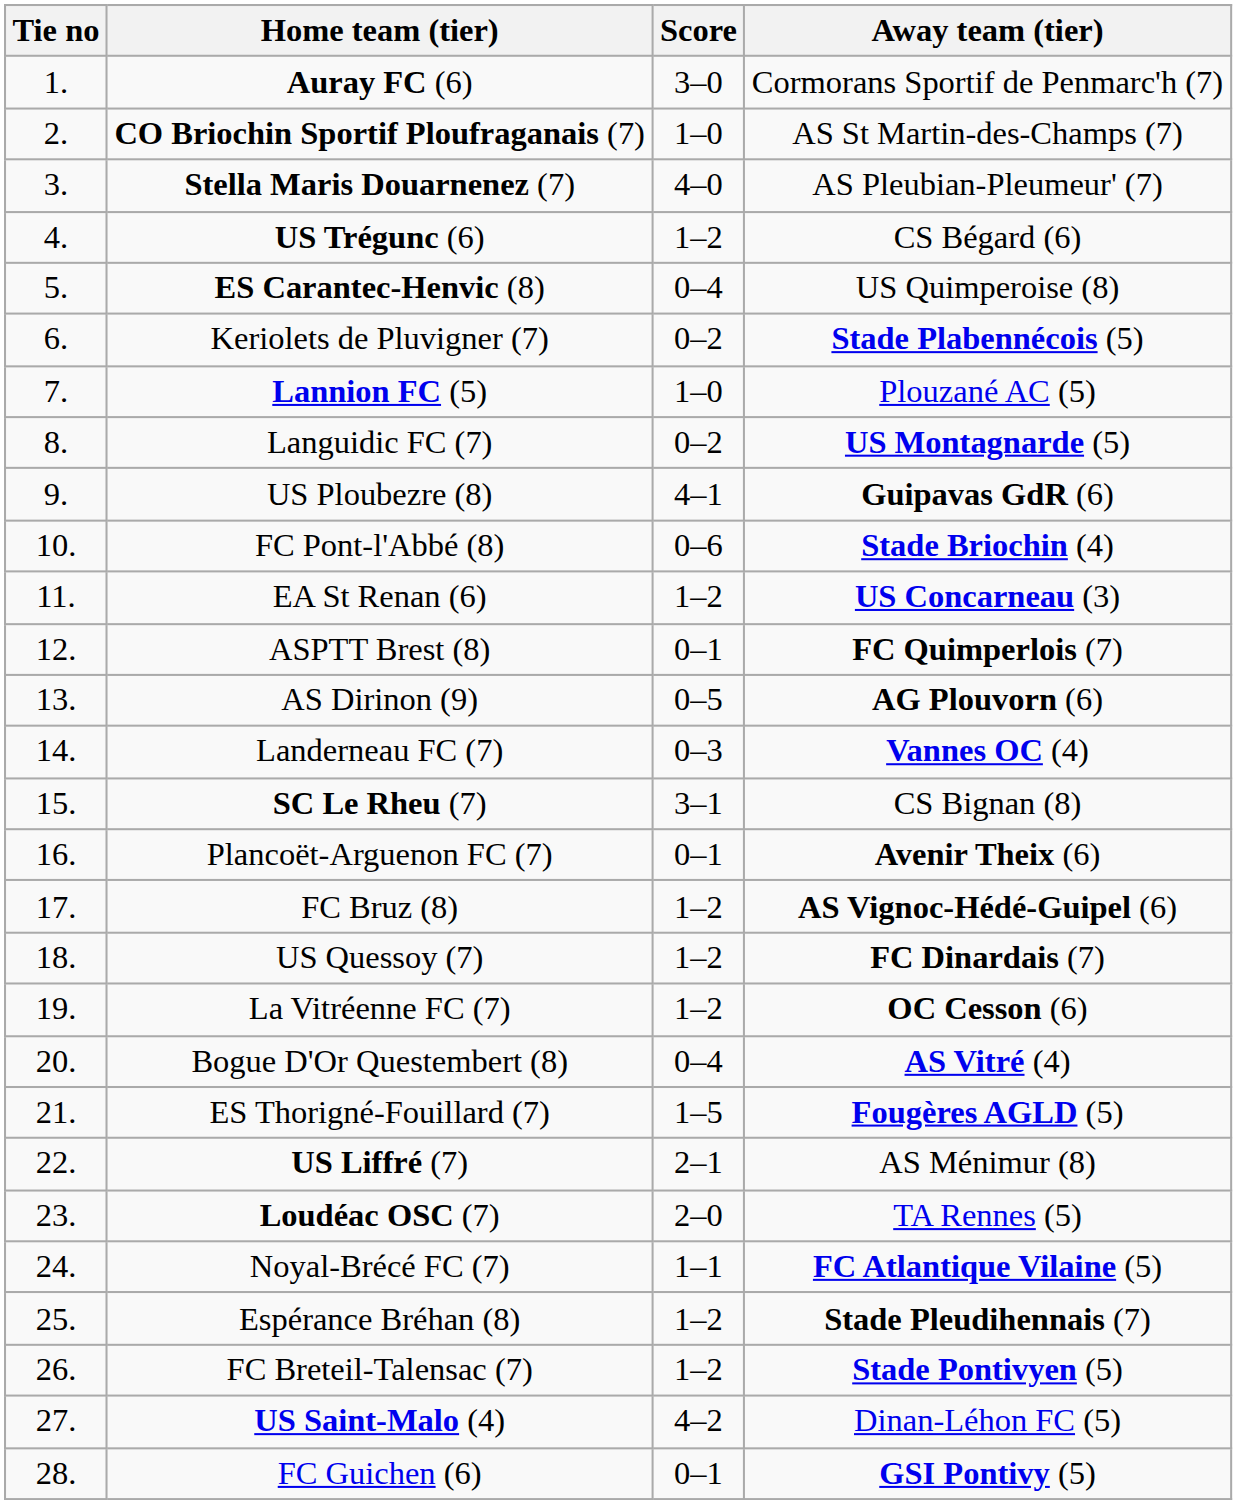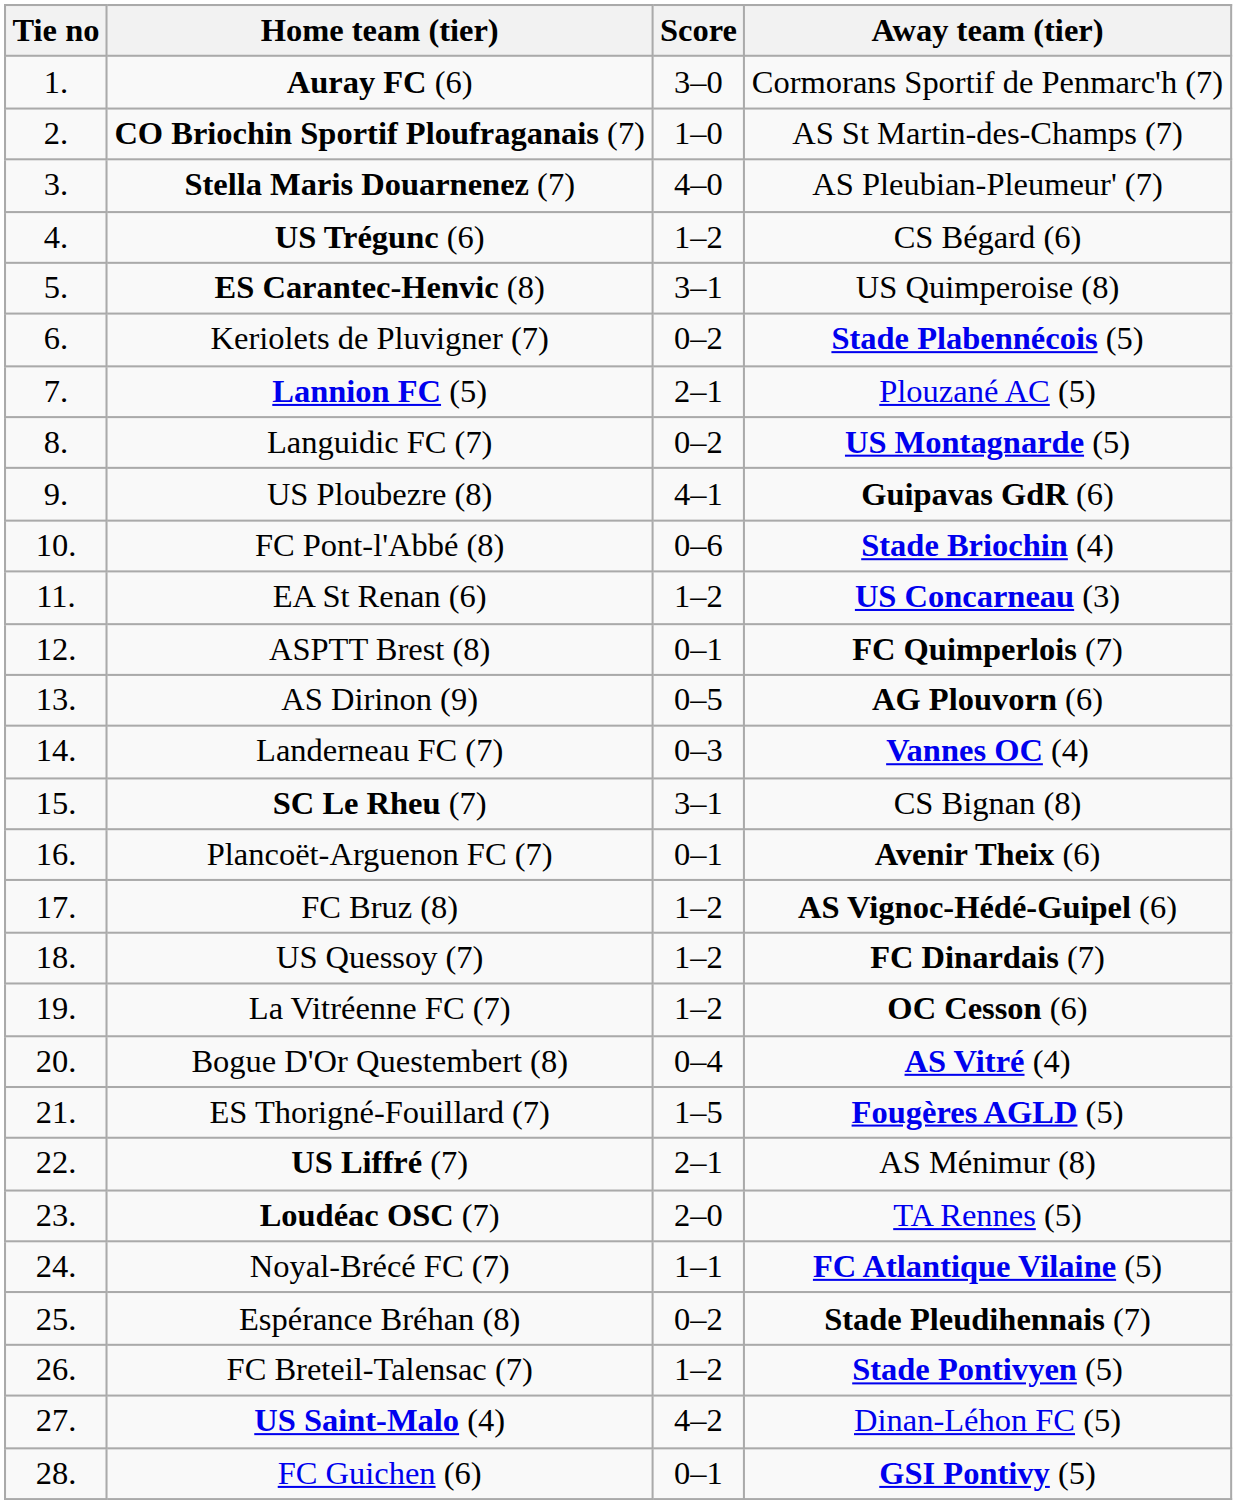 <table class="wikitable" style="text-align: center">
 <tr>
 <th>Tie no</th>
 <th>Home team (tier)</th>
 <th>Score</th>
 <th>Away team (tier)</th>
 </tr>
 <tr>
 <td>1.</td>
 <td><strong>Auray FC</strong> (6)</td>
 <td>3–0</td>
 <td>Cormorans Sportif de Penmarc'h (7)</td>
 </tr>
 <tr>
 <td>2.</td>
 <td><strong>CO Briochin Sportif Ploufraganais</strong> (7)</td>
 <td>1–0</td>
 <td>AS St Martin-des-Champs (7)</td>
 </tr>
 <tr>
 <td>3.</td>
 <td><strong>Stella Maris Douarnenez</strong> (7)</td>
 <td>4–0</td>
 <td>AS Pleubian-Pleumeur' (7)</td>
 </tr>
 <tr>
 <td>4.</td>
 <td><strong>US Trégunc</strong> (6)</td>
 <td>1–2</td>
 <td>CS Bégard (6)</td>
 </tr>
 <tr>
 <td>5.</td>
 <td><strong>ES Carantec-Henvic</strong> (8)</td>
-<td>0–4</td>
+<td>3–1</td>
 <td>US Quimperoise (8)</td>
 </tr>
 <tr>
 <td>6.</td>
 <td>Keriolets de Pluvigner (7)</td>
 <td>0–2</td>
 <td><strong><a href='#'>Stade Plabennécois</a></strong> (5)</td>
 </tr>
 <tr>
 <td>7.</td>
 <td><strong><a href='#'>Lannion FC</a></strong> (5)</td>
-<td>1–0</td>
+<td>2–1</td>
 <td><a href='#'>Plouzané AC</a> (5)</td>
 </tr>
 <tr>
 <td>8.</td>
 <td>Languidic FC (7)</td>
 <td>0–2</td>
 <td><strong><a href='#'>US Montagnarde</a></strong> (5)</td>
 </tr>
 <tr>
 <td>9.</td>
 <td>US Ploubezre (8)</td>
 <td>4–1</td>
 <td><strong>Guipavas GdR</strong> (6)</td>
 </tr>
 <tr>
 <td>10.</td>
 <td>FC Pont-l'Abbé (8)</td>
 <td>0–6</td>
 <td><strong><a href='#'>Stade Briochin</a></strong> (4)</td>
 </tr>
 <tr>
 <td>11.</td>
 <td>EA St Renan (6)</td>
 <td>1–2 </td>
 <td><strong><a href='#'>US Concarneau</a></strong> (3)</td>
 </tr>
 <tr>
 <td>12.</td>
 <td>ASPTT Brest (8)</td>
 <td>0–1</td>
 <td><strong>FC Quimperlois</strong> (7)</td>
 </tr>
 <tr>
 <td>13.</td>
 <td>AS Dirinon (9)</td>
 <td>0–5</td>
 <td><strong>AG Plouvorn</strong> (6)</td>
 </tr>
 <tr>
 <td>14.</td>
 <td>Landerneau FC (7)</td>
 <td>0–3</td>
 <td><strong><a href='#'>Vannes OC</a></strong> (4)</td>
 </tr>
 <tr>
 <td>15.</td>
 <td><strong>SC Le Rheu</strong> (7)</td>
 <td>3–1</td>
 <td>CS Bignan (8)</td>
 </tr>
 <tr>
 <td>16.</td>
 <td>Plancoët-Arguenon FC (7)</td>
 <td>0–1</td>
 <td><strong>Avenir Theix</strong> (6)</td>
 </tr>
 <tr>
 <td>17.</td>
 <td>FC Bruz (8)</td>
 <td>1–2 </td>
 <td><strong>AS Vignoc-Hédé-Guipel</strong> (6)</td>
 </tr>
 <tr>
 <td>18.</td>
 <td>US Quessoy (7)</td>
 <td>1–2 </td>
 <td><strong>FC Dinardais</strong> (7)</td>
 </tr>
 <tr>
 <td>19.</td>
 <td>La Vitréenne FC (7)</td>
 <td>1–2 </td>
 <td><strong>OC Cesson</strong> (6)</td>
 </tr>
 <tr>
 <td>20.</td>
 <td>Bogue D'Or Questembert (8)</td>
 <td>0–4</td>
 <td><strong><a href='#'>AS Vitré</a></strong> (4)</td>
 </tr>
 <tr>
 <td>21.</td>
 <td>ES Thorigné-Fouillard (7)</td>
 <td>1–5</td>
 <td><strong><a href='#'>Fougères AGLD</a></strong> (5)</td>
 </tr>
 <tr>
 <td>22.</td>
 <td><strong>US Liffré</strong> (7)</td>
 <td>2–1 </td>
 <td>AS Ménimur (8)</td>
 </tr>
 <tr>
 <td>23.</td>
 <td><strong>Loudéac OSC</strong> (7)</td>
 <td>2–0</td>
 <td><a href='#'>TA Rennes</a> (5)</td>
 </tr>
 <tr>
 <td>24.</td>
 <td>Noyal-Brécé FC (7)</td>
 <td>1–1 </td>
 <td><strong><a href='#'>FC Atlantique Vilaine</a></strong> (5)</td>
 </tr>
 <tr>
 <td>25.</td>
 <td>Espérance Bréhan (8)</td>
-<td>1–2 </td>
+<td>0–2 </td>
 <td><strong>Stade Pleudihennais</strong> (7)</td>
 </tr>
 <tr>
 <td>26.</td>
 <td>FC Breteil-Talensac (7)</td>
 <td>1–2</td>
 <td><strong><a href='#'>Stade Pontivyen</a></strong> (5)</td>
 </tr>
 <tr>
 <td>27.</td>
 <td><strong><a href='#'>US Saint-Malo</a></strong> (4)</td>
 <td>4–2 </td>
 <td><a href='#'>Dinan-Léhon FC</a> (5)</td>
 </tr>
 <tr>
 <td>28.</td>
 <td><a href='#'>FC Guichen</a> (6)</td>
 <td>0–1</td>
 <td><strong><a href='#'>GSI Pontivy</a></strong> (5)</td>
 </tr>
 </table>
